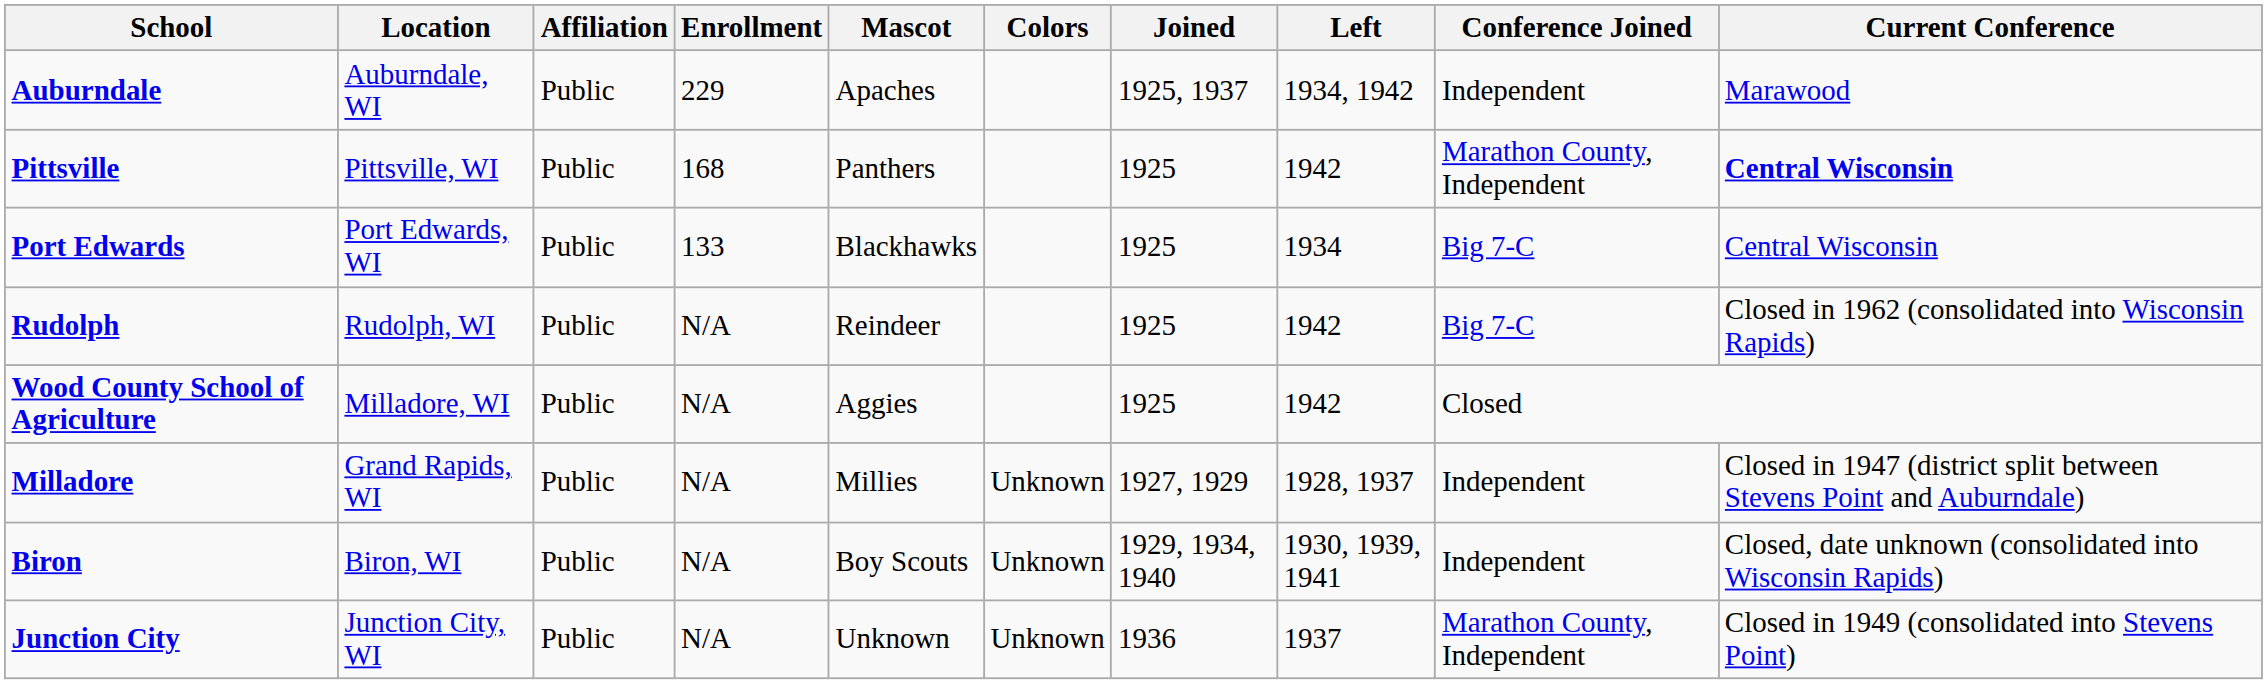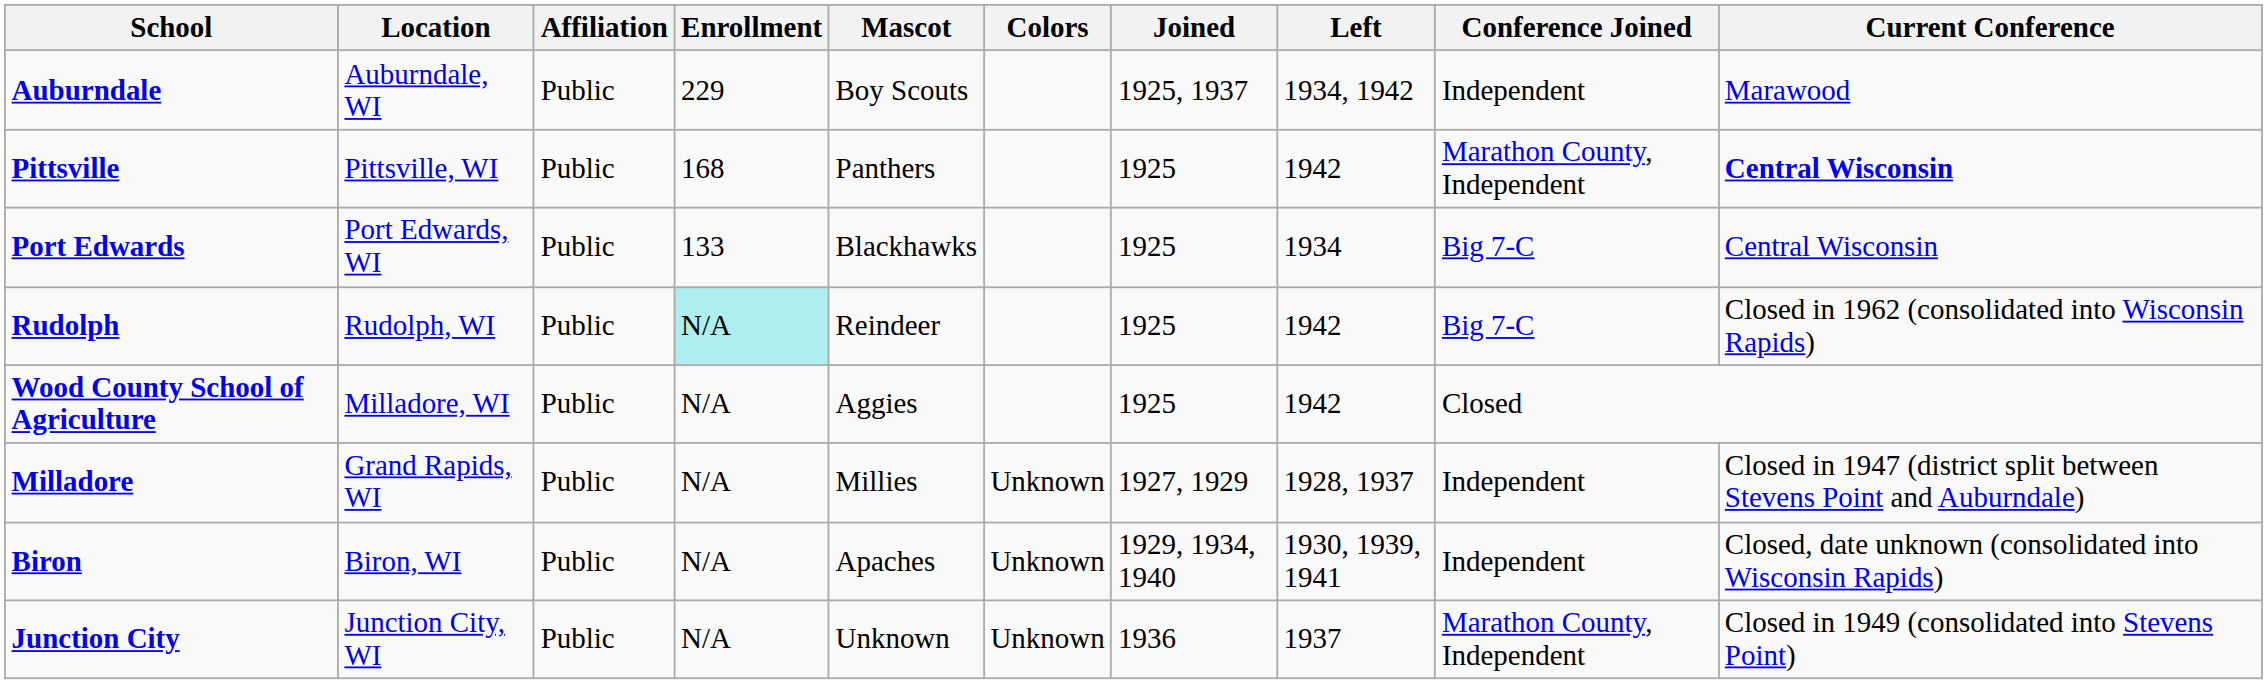 <table class="wikitable sortable">
 <tr>
 <th>School</th>
 <th>Location</th>
 <th>Affiliation</th>
 <th>Enrollment</th>
 <th>Mascot</th>
 <th>Colors</th>
 <th>Joined</th>
 <th>Left</th>
 <th>Conference Joined</th>
 <th>Current Conference</th>
 </tr>
 <tr>
 <td><a href='#'><strong>Auburndale</strong></a></td>
 <td><a href='#'>Auburndale, WI</a></td>
 <td>Public</td>
 <td>229</td>
-<td>Apaches</td>
+<td>Boy Scouts</td>
 <td> </td>
 <td>1925, 1937</td>
 <td>1934, 1942</td>
 <td>Independent</td>
 <td><a href='#'>Marawood</a></td>
 </tr>
 <tr>
 <td><a href='#'><strong>Pittsville</strong></a></td>
 <td><a href='#'>Pittsville, WI</a></td>
 <td>Public</td>
 <td>168</td>
 <td>Panthers</td>
 <td> </td>
 <td>1925</td>
 <td>1942</td>
 <td><a href='#'>Marathon County</a>, Independent</td>
 <td><strong><a href='#'>Central Wisconsin</a></strong></td>
 </tr>
 <tr>
 <td><a href='#'><strong>Port Edwards</strong></a></td>
 <td><a href='#'>Port Edwards, WI</a></td>
 <td>Public</td>
 <td>133</td>
 <td>Blackhawks</td>
 <td> </td>
 <td>1925</td>
 <td>1934</td>
 <td><a href='#'>Big 7-C</a></td>
 <td><a href='#'>Central Wisconsin</a></td>
 </tr>
 <tr>
 <td><a href='#'><strong>Rudolph</strong></a></td>
 <td><a href='#'>Rudolph, WI</a></td>
 <td>Public</td>
-<td>N/A</td>
+<td style="background: paleturquoise;">N/A</td>
 <td>Reindeer</td>
 <td> </td>
 <td>1925</td>
 <td>1942</td>
 <td><a href='#'>Big 7-C</a></td>
 <td>Closed in 1962 (consolidated into <a href='#'>Wisconsin Rapids</a>)</td>
 </tr>
 <tr>
 <td><a href='#'><strong>Wood County School of Agriculture</strong></a></td>
 <td><a href='#'>Milladore, WI</a></td>
 <td>Public</td>
 <td>N/A</td>
 <td>Aggies</td>
 <td> </td>
 <td>1925</td>
 <td>1942</td>
 <td colspan="2">Closed</td>
 </tr>
 <tr>
 <td><a href='#'><strong>Milladore</strong></a></td>
 <td><a href='#'>Grand Rapids, WI</a></td>
 <td>Public</td>
 <td>N/A</td>
 <td>Millies</td>
 <td>Unknown</td>
 <td>1927, 1929</td>
 <td>1928, 1937</td>
 <td>Independent</td>
 <td>Closed in 1947 (district split between <a href='#'>Stevens Point</a> and <a href='#'>Auburndale</a>)</td>
 </tr>
 <tr>
 <td><a href='#'><strong>Biron</strong></a></td>
 <td><a href='#'>Biron, WI</a></td>
 <td>Public</td>
 <td>N/A</td>
-<td>Boy Scouts</td>
+<td>Apaches</td>
 <td>Unknown</td>
 <td>1929, 1934, 1940</td>
 <td>1930, 1939, 1941</td>
 <td>Independent</td>
 <td>Closed, date unknown (consolidated into <a href='#'>Wisconsin Rapids</a>)</td>
 </tr>
 <tr>
 <td><a href='#'><strong>Junction City</strong></a></td>
 <td><a href='#'>Junction City, WI</a></td>
 <td>Public</td>
 <td>N/A</td>
 <td>Unknown</td>
 <td>Unknown</td>
 <td>1936</td>
 <td>1937</td>
 <td><a href='#'>Marathon County</a>, Independent</td>
 <td>Closed in 1949 (consolidated into <a href='#'>Stevens Point</a>)</td>
 </tr>
 </table>
